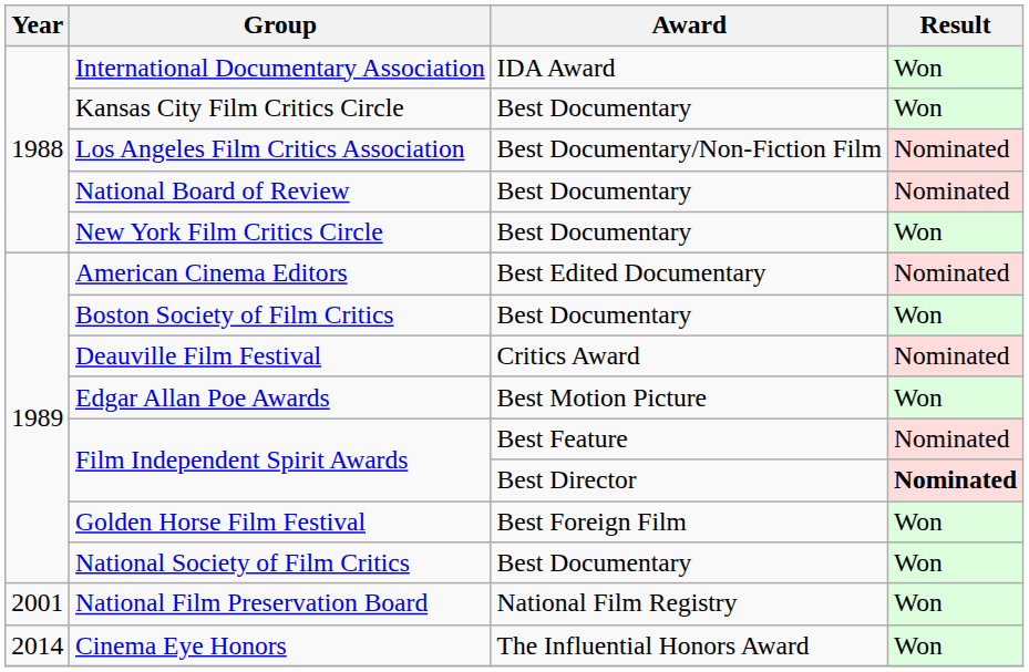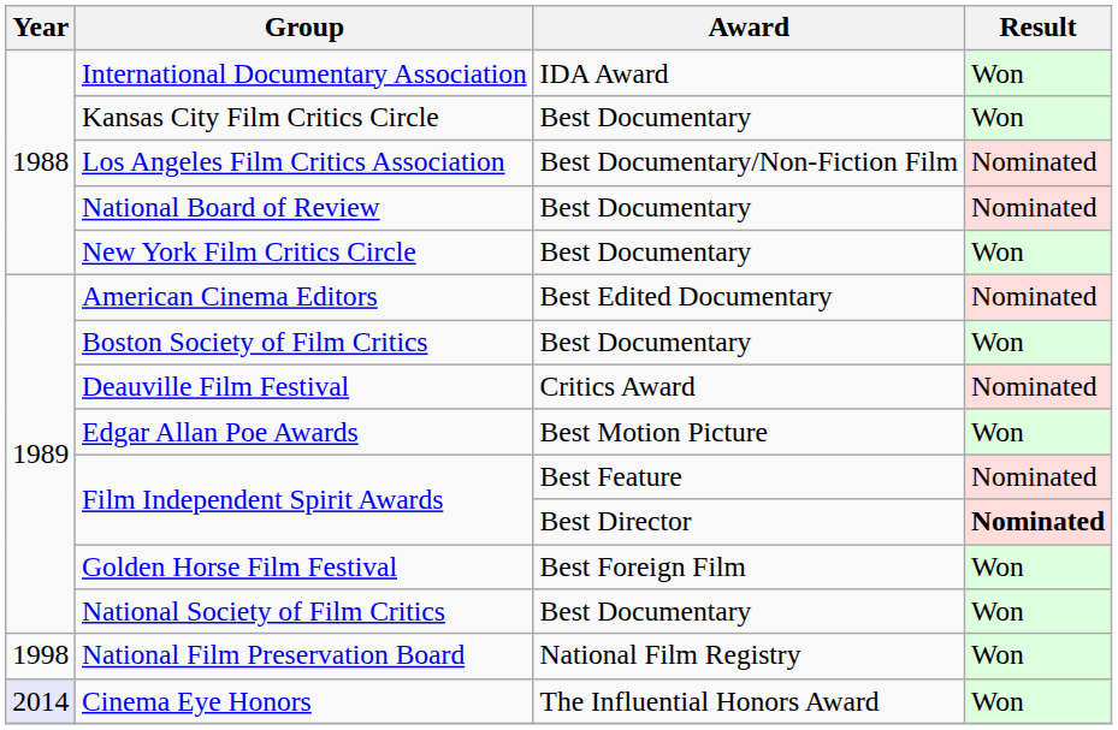 <table class="wikitable">
 <tr>
 <th>Year</th>
 <th>Group</th>
 <th>Award</th>
 <th>Result</th>
 </tr>
 <tr>
 <td rowspan="5">1988</td>
 <td><a href='#'>International Documentary Association</a></td>
 <td>IDA Award</td>
 <td style="background: #ddffdd">Won</td>
 </tr>
 <tr>
 <td>Kansas City Film Critics Circle</td>
 <td>Best Documentary</td>
 <td style="background: #ddffdd">Won</td>
 </tr>
 <tr>
 <td><a href='#'>Los Angeles Film Critics Association</a></td>
 <td>Best Documentary/Non-Fiction Film</td>
 <td style="background: #ffdddd">Nominated</td>
 </tr>
 <tr>
 <td><a href='#'>National Board of Review</a></td>
 <td>Best Documentary</td>
 <td style="background: #ffdddd">Nominated</td>
 </tr>
 <tr>
 <td><a href='#'>New York Film Critics Circle</a></td>
 <td>Best Documentary</td>
 <td style="background: #ddffdd">Won</td>
 </tr>
 <tr>
 <td rowspan="8">1989</td>
 <td><a href='#'>American Cinema Editors</a></td>
 <td>Best Edited Documentary</td>
 <td style="background: #ffdddd">Nominated</td>
 </tr>
 <tr>
 <td><a href='#'>Boston Society of Film Critics</a></td>
 <td>Best Documentary</td>
 <td style="background: #ddffdd">Won</td>
 </tr>
 <tr>
 <td><a href='#'>Deauville Film Festival</a></td>
 <td>Critics Award</td>
 <td style="background: #ffdddd">Nominated</td>
 </tr>
 <tr>
 <td><a href='#'>Edgar Allan Poe Awards</a></td>
 <td>Best Motion Picture</td>
 <td style="background: #ddffdd">Won</td>
 </tr>
 <tr>
 <td rowspan="2"><a href='#'>Film Independent Spirit Awards</a></td>
 <td>Best Feature</td>
 <td style="background: #ffdddd">Nominated</td>
 </tr>
 <tr>
 <td>Best Director</td>
 <td style="background: #ffdddd"><strong>Nominated</strong></td>
 </tr>
 <tr>
 <td><a href='#'>Golden Horse Film Festival</a></td>
 <td>Best Foreign Film</td>
 <td style="background: #ddffdd">Won</td>
 </tr>
 <tr>
 <td><a href='#'>National Society of Film Critics</a></td>
 <td>Best Documentary</td>
 <td style="background: #ddffdd">Won</td>
 </tr>
 <tr>
-<td>2001</td>
+<td>1998</td>
 <td><a href='#'>National Film Preservation Board</a></td>
 <td>National Film Registry</td>
 <td style="background: #ddffdd">Won</td>
 </tr>
 <tr>
-<td>2014</td>
+<td style="background: lavender;">2014</td>
 <td><a href='#'>Cinema Eye Honors</a></td>
 <td>The Influential Honors Award</td>
 <td style="background: #ddffdd">Won</td>
 </tr>
 <tr>
 </tr>
 </table>
